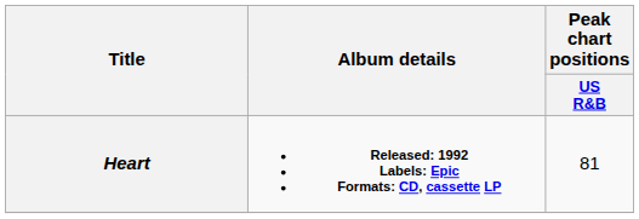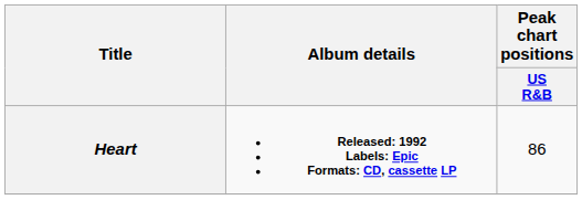 <table class="wikitable plainrowheaders" style="text-align:center;">
 <tr>
 <th scope="col" rowspan="2" style="width:13em;">Title</th>
 <th scope="col" rowspan="2" style="width:16em;">Album details</th>
 <th scope="col" colspan="1">Peak chart positions</th>
 </tr>
 <tr>
 <th scope="col" style="width:3em;font-size:85%;"><a href='#'>US<br>R&B</a><br></th>
 </tr>
 <tr>
 <th scope="row"><em>Heart</em></th>
 <td style="font-size:12px;"><strong><br><ul><li>Released: 1992</li><li>Labels: <a href='#'>Epic</a></li><li>Formats: <a href='#'>CD</a>, <a href='#'>cassette</a> <a href='#'>LP</a></li></ul></strong></td>
-<td>81</td>
+<td>86</td>
 </tr>
 <tr>
 </tr>
 </table>
